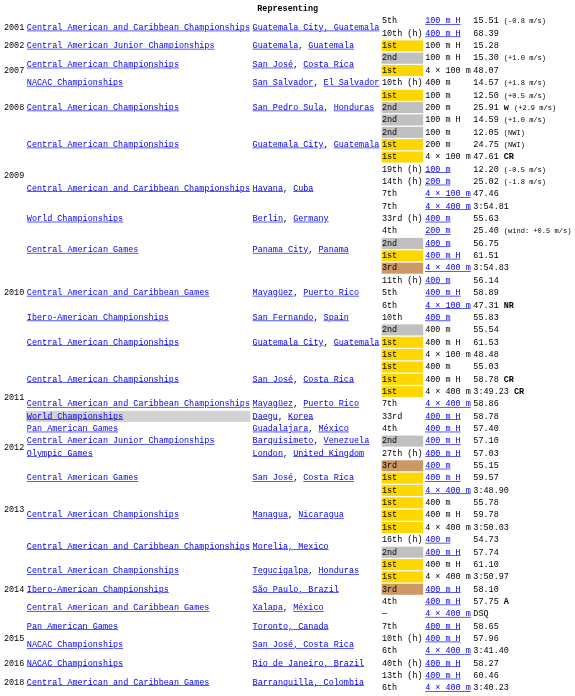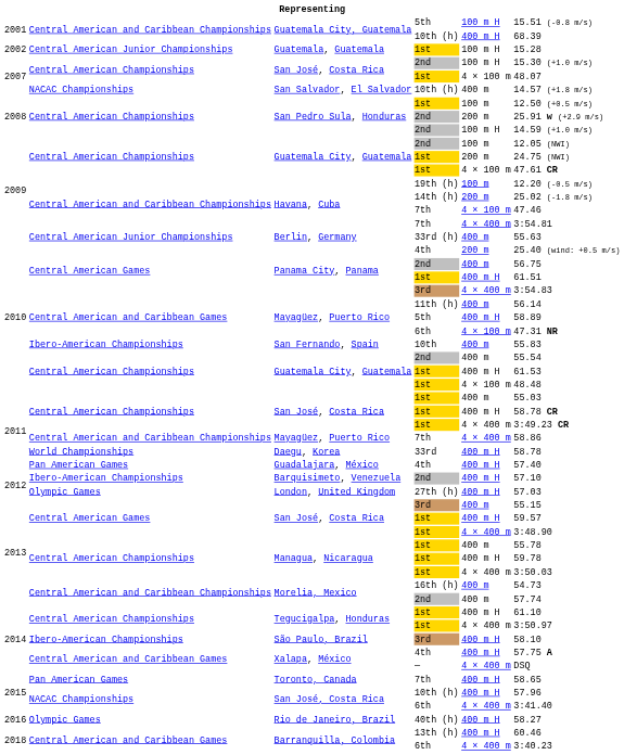 <table>
 <tr>
 <th colspan="6">Representing </th>
 </tr>
 <tr>
 <td rowspan=2>2001</td>
 <td rowspan=2><a href='#'>Central American and Caribbean Championships</a></td>
 <td rowspan=2><a href='#'>Guatemala City, Guatemala</a></td>
 <td>5th</td>
 <td><a href='#'>100 m H</a></td>
 <td>15.51 <small>(-0.8 m/s)</small></td>
 </tr>
 <tr>
 <td>10th (h)</td>
 <td><a href='#'>400 m H</a></td>
 <td>68.39</td>
 </tr>
 <tr>
 <td>2002</td>
 <td><a href='#'>Central American Junior Championships</a></td>
 <td><a href='#'>Guatemala</a>, <a href='#'>Guatemala</a></td>
 <td bgcolor=gold>1st</td>
 <td>100 m H</td>
 <td>15.28</td>
 </tr>
 <tr>
 <td rowspan = "3">2007</td>
 <td rowspan = "2"><a href='#'>Central American Championships</a></td>
 <td rowspan = "2"><a href='#'>San José</a>, <a href='#'>Costa Rica</a></td>
 <td bgcolor=silver>2nd</td>
 <td>100 m H</td>
 <td>15.30 <small>(+1.0 m/s)</small></td>
 </tr>
 <tr>
 <td bgcolor=gold>1st</td>
 <td>4 × 100 m</td>
 <td>48.07</td>
 </tr>
 <tr>
 <td><a href='#'>NACAC Championships</a></td>
 <td><a href='#'>San Salvador</a>, <a href='#'>El Salvador</a></td>
 <td>10th (h)</td>
 <td>400 m</td>
 <td>14.57 <small>(+1.8 m/s)</small></td>
 </tr>
 <tr>
 <td rowspan = "3">2008</td>
 <td rowspan = "3"><a href='#'>Central American Championships</a></td>
 <td rowspan = "3"><a href='#'>San Pedro Sula</a>, <a href='#'>Honduras</a></td>
 <td bgcolor=gold>1st</td>
 <td>100 m</td>
 <td>12.50 <small>(+0.5 m/s)</small></td>
 </tr>
 <tr>
 <td bgcolor=silver>2nd</td>
 <td>200 m</td>
 <td>25.91 <strong>w</strong> <small>(+2.9 m/s)</small></td>
 </tr>
 <tr>
 <td bgcolor=silver>2nd</td>
 <td>100 m H</td>
 <td>14.59 <small>(+1.0 m/s)</small></td>
 </tr>
 <tr>
 <td rowspan = "8">2009</td>
 <td rowspan = "3"><a href='#'>Central American Championships</a></td>
 <td rowspan = "3"><a href='#'>Guatemala City</a>, <a href='#'>Guatemala</a></td>
 <td bgcolor=silver>2nd</td>
 <td>100 m</td>
 <td>12.05 <small>(NWI)</small></td>
 </tr>
 <tr>
 <td bgcolor=gold>1st</td>
 <td>200 m</td>
 <td>24.75 <small>(NWI)</small></td>
 </tr>
 <tr>
 <td bgcolor=gold>1st</td>
 <td>4 × 100 m</td>
 <td>47.61 <strong>CR</strong></td>
 </tr>
 <tr>
 <td rowspan = "4"><a href='#'>Central American and Caribbean Championships</a></td>
 <td rowspan = "4"><a href='#'>Havana</a>, <a href='#'>Cuba</a></td>
 <td>19th (h)</td>
 <td><a href='#'>100 m</a></td>
 <td>12.20 <small>(-0.5 m/s)</small></td>
 </tr>
 <tr>
 <td>14th (h)</td>
 <td><a href='#'>200 m</a></td>
 <td>25.02 <small>(-1.8 m/s)</small></td>
 </tr>
 <tr>
 <td>7th</td>
 <td><a href='#'>4 × 100 m</a></td>
 <td>47.46</td>
 </tr>
 <tr>
 <td>7th</td>
 <td><a href='#'>4 × 400 m</a></td>
 <td>3:54.81</td>
 </tr>
 <tr>
-<td><a href='#'>World Championships</a></td>
+<td><a href='#'>Central American Junior Championships</a></td>
 <td><a href='#'>Berlin</a>, <a href='#'>Germany</a></td>
 <td>33rd (h)</td>
 <td><a href='#'>400 m</a></td>
 <td>55.63</td>
 </tr>
 <tr>
 <td rowspan = "11">2010</td>
 <td rowspan = "4"><a href='#'>Central American Games</a></td>
 <td rowspan = "4"><a href='#'>Panama City</a>, <a href='#'>Panama</a></td>
 <td>4th</td>
 <td><a href='#'>200 m</a></td>
 <td>25.40 <small>(wind: +0.5 m/s)</small></td>
 </tr>
 <tr>
 <td bgcolor=silver>2nd</td>
 <td><a href='#'>400 m</a></td>
 <td>56.75</td>
 </tr>
 <tr>
 <td bgcolor=gold>1st</td>
 <td><a href='#'>400 m H</a></td>
 <td>61.51</td>
 </tr>
 <tr>
 <td bgcolor=cc9966>3rd</td>
 <td><a href='#'>4 × 400 m</a></td>
 <td>3:54.83</td>
 </tr>
 <tr>
 <td rowspan = "3"><a href='#'>Central American and Caribbean Games</a></td>
 <td rowspan = "3"><a href='#'>Mayagüez</a>, <a href='#'>Puerto Rico</a></td>
 <td>11th (h)</td>
 <td><a href='#'>400 m</a></td>
 <td>56.14</td>
 </tr>
 <tr>
 <td>5th</td>
 <td><a href='#'>400 m H</a></td>
 <td>58.89</td>
 </tr>
 <tr>
 <td>6th</td>
 <td><a href='#'>4 × 100 m</a></td>
 <td>47.31 <strong>NR</strong></td>
 </tr>
 <tr>
 <td><a href='#'>Ibero-American Championships</a></td>
 <td><a href='#'>San Fernando</a>, <a href='#'>Spain</a></td>
 <td>10th</td>
 <td><a href='#'>400 m</a></td>
 <td>55.83</td>
 </tr>
 <tr>
 <td rowspan = "3"><a href='#'>Central American Championships</a></td>
 <td rowspan = "3"><a href='#'>Guatemala City</a>, <a href='#'>Guatemala</a></td>
 <td bgcolor=silver>2nd</td>
 <td>400 m</td>
 <td>55.54</td>
 </tr>
 <tr>
 <td bgcolor=gold>1st</td>
 <td>400 m H</td>
 <td>61.53</td>
 </tr>
 <tr>
 <td bgcolor=gold>1st</td>
 <td>4 × 100 m</td>
 <td>48.48</td>
 </tr>
 <tr>
 <td rowspan = "6">2011</td>
 <td rowspan = "3"><a href='#'>Central American Championships</a></td>
 <td rowspan = "3"><a href='#'>San José</a>, <a href='#'>Costa Rica</a></td>
 <td bgcolor=gold>1st</td>
 <td>400 m</td>
 <td>55.03</td>
 </tr>
 <tr>
 <td bgcolor=gold>1st</td>
 <td>400 m H</td>
 <td>58.78 <strong>CR</strong></td>
 </tr>
 <tr>
 <td bgcolor=gold>1st</td>
 <td>4 × 400 m</td>
 <td>3:49.23 <strong>CR</strong></td>
 </tr>
 <tr>
 <td><a href='#'>Central American and Caribbean Championships</a></td>
 <td><a href='#'>Mayagüez</a>, <a href='#'>Puerto Rico</a></td>
 <td>7th</td>
 <td><a href='#'>4 × 400 m</a></td>
 <td>58.86</td>
 </tr>
 <tr>
-<td style="background: lightgrey;"><a href='#'>World Championships</a></td>
+<td><a href='#'>World Championships</a></td>
 <td><a href='#'>Daegu</a>, <a href='#'>Korea</a></td>
 <td>33rd</td>
 <td><a href='#'>400 m H</a></td>
 <td>58.78</td>
 </tr>
 <tr>
 <td><a href='#'>Pan American Games</a></td>
 <td><a href='#'>Guadalajara</a>, <a href='#'>México</a></td>
 <td>4th</td>
 <td><a href='#'>400 m H</a></td>
 <td>57.40</td>
 </tr>
 <tr>
 <td rowspan = "2">2012</td>
-<td><a href='#'>Central American Junior Championships</a></td>
+<td><a href='#'>Ibero-American Championships</a></td>
 <td><a href='#'>Barquisimeto</a>, <a href='#'>Venezuela</a></td>
 <td bgcolor=silver>2nd</td>
 <td><a href='#'>400 m H</a></td>
 <td>57.10</td>
 </tr>
 <tr>
 <td><a href='#'>Olympic Games</a></td>
 <td><a href='#'>London</a>, <a href='#'>United Kingdom</a></td>
 <td>27th (h)</td>
 <td><a href='#'>400 m H</a></td>
 <td>57.03</td>
 </tr>
 <tr>
 <td rowspan=8>2013</td>
 <td rowspan=3><a href='#'>Central American Games</a></td>
 <td rowspan=3><a href='#'>San José</a>, <a href='#'>Costa Rica</a></td>
 <td bgcolor="cc9966">3rd</td>
 <td><a href='#'>400 m</a></td>
 <td>55.15</td>
 </tr>
 <tr>
 <td bgcolor=gold>1st</td>
 <td><a href='#'>400 m H</a></td>
 <td>59.57</td>
 </tr>
 <tr>
 <td bgcolor=gold>1st</td>
 <td><a href='#'>4 × 400 m</a></td>
 <td>3:48.90</td>
 </tr>
 <tr>
 <td rowspan=3><a href='#'>Central American Championships</a></td>
 <td rowspan=3><a href='#'>Managua</a>, <a href='#'>Nicaragua</a></td>
 <td bgcolor=gold>1st</td>
 <td>400 m</td>
 <td>55.78</td>
 </tr>
 <tr>
 <td bgcolor=gold>1st</td>
 <td>400 m H</td>
 <td>59.78</td>
 </tr>
 <tr>
 <td bgcolor=gold>1st</td>
 <td>4 × 400 m</td>
 <td>3:50.03</td>
 </tr>
 <tr>
 <td rowspan=2><a href='#'>Central American and Caribbean Championships</a></td>
 <td rowspan=2><a href='#'>Morelia, Mexico</a></td>
 <td>16th (h)</td>
 <td><a href='#'>400 m</a></td>
 <td>54.73</td>
 </tr>
 <tr>
 <td bgcolor=silver>2nd</td>
-<td><a href='#'>400 m H</a></td>
+<td>400 m</td>
 <td>57.74</td>
 </tr>
 <tr>
 <td rowspan=5>2014</td>
 <td rowspan=2><a href='#'>Central American Championships</a></td>
 <td rowspan=2><a href='#'>Tegucigalpa</a>, <a href='#'>Honduras</a></td>
 <td bgcolor=gold>1st</td>
 <td>400 m H</td>
 <td>61.10</td>
 </tr>
 <tr>
 <td bgcolor=gold>1st</td>
 <td>4 × 400 m</td>
 <td>3:50.97</td>
 </tr>
 <tr>
 <td><a href='#'>Ibero-American Championships</a></td>
 <td><a href='#'>São Paulo, Brazil</a></td>
 <td bgcolor=cc9966>3rd</td>
 <td><a href='#'>400 m H</a></td>
 <td>58.10</td>
 </tr>
 <tr>
 <td rowspan=2><a href='#'>Central American and Caribbean Games</a></td>
 <td rowspan=2><a href='#'>Xalapa</a>, <a href='#'>México</a></td>
 <td>4th</td>
 <td><a href='#'>400 m H</a></td>
 <td>57.75 <strong>A</strong></td>
 </tr>
 <tr>
 <td>—</td>
 <td><a href='#'>4 × 400 m</a></td>
 <td>DSQ</td>
 </tr>
 <tr>
 <td rowspan=3>2015</td>
 <td><a href='#'>Pan American Games</a></td>
 <td><a href='#'>Toronto, Canada</a></td>
 <td>7th</td>
 <td><a href='#'>400 m H</a></td>
 <td>58.65</td>
 </tr>
 <tr>
 <td rowspan=2><a href='#'>NACAC Championships</a></td>
 <td rowspan=2><a href='#'>San José, Costa Rica</a></td>
 <td>10th (h)</td>
 <td><a href='#'>400 m H</a></td>
 <td>57.96</td>
 </tr>
 <tr>
 <td>6th</td>
 <td><a href='#'>4 × 400 m</a></td>
 <td>3:41.40</td>
 </tr>
 <tr>
 <td>2016</td>
-<td><a href='#'>NACAC Championships</a></td>
+<td><a href='#'>Olympic Games</a></td>
 <td><a href='#'>Rio de Janeiro, Brazil</a></td>
 <td>40th (h)</td>
 <td><a href='#'>400 m H</a></td>
 <td>58.27</td>
 </tr>
 <tr>
 <td rowspan=2>2018</td>
 <td rowspan=2><a href='#'>Central American and Caribbean Games</a></td>
 <td rowspan=2><a href='#'>Barranquilla, Colombia</a></td>
 <td>13th (h)</td>
 <td><a href='#'>400 m H</a></td>
 <td>60.46</td>
 </tr>
 <tr>
 <td>6th</td>
 <td><a href='#'>4 × 400 m</a></td>
 <td>3:40.23</td>
 </tr>
 </table>
